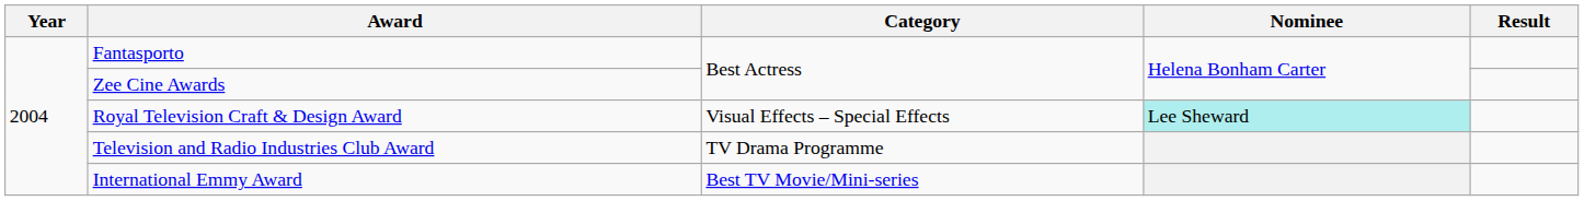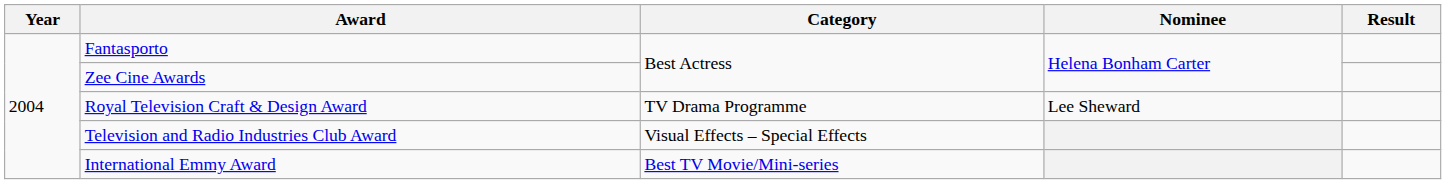 <table class="wikitable" style="font-size: 95%; width: 98%; text-align: left;">
 <tr>
 <th>Year</th>
 <th>Award</th>
 <th>Category</th>
 <th>Nominee</th>
 <th>Result</th>
 </tr>
 <tr>
 <td rowspan="5">2004</td>
 <td><a href='#'>Fantasporto</a></td>
 <td rowspan="2">Best Actress</td>
 <td rowspan="2"><a href='#'>Helena Bonham Carter</a></td>
 <td></td>
 </tr>
 <tr>
 <td><a href='#'>Zee Cine Awards</a></td>
 <td></td>
 </tr>
 <tr>
 <td><a href='#'>Royal Television Craft & Design Award</a></td>
-<td>Visual Effects – Special Effects</td>
-<td style="background: paleturquoise;">Lee Sheward</td>
+<td>TV Drama Programme</td>
+<td>Lee Sheward</td>
 <td></td>
 </tr>
 <tr>
 <td><a href='#'>Television and Radio Industries Club Award</a></td>
-<td>TV Drama Programme</td>
+<td>Visual Effects – Special Effects</td>
 <th></th>
 <td></td>
 </tr>
 <tr>
 <td><a href='#'>International Emmy Award</a></td>
 <td><a href='#'>Best TV Movie/Mini-series</a></td>
 <th></th>
 <td></td>
 </tr>
 </table>
